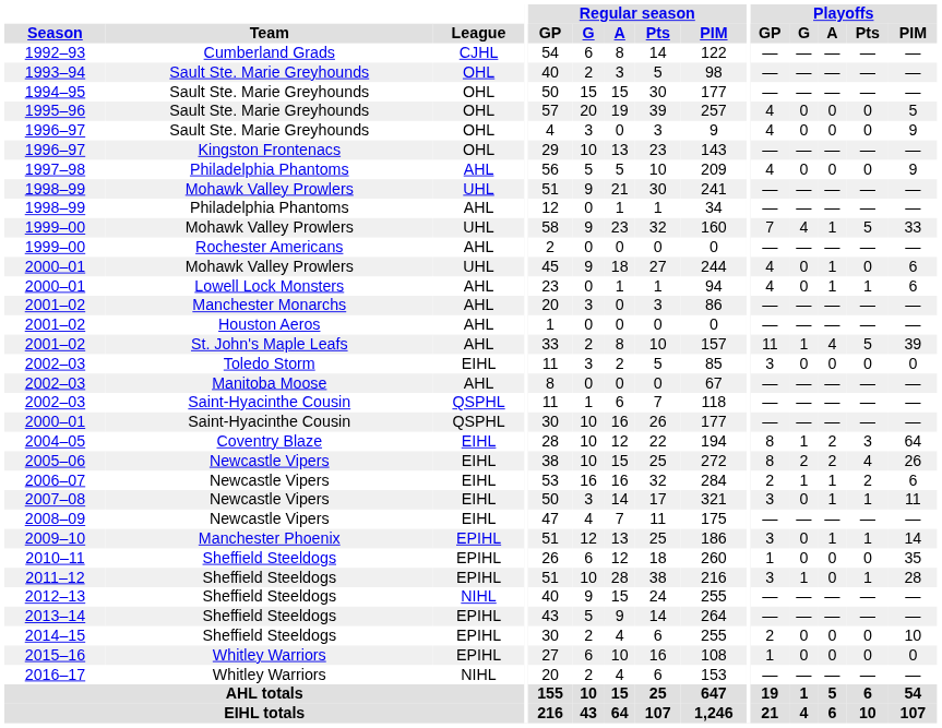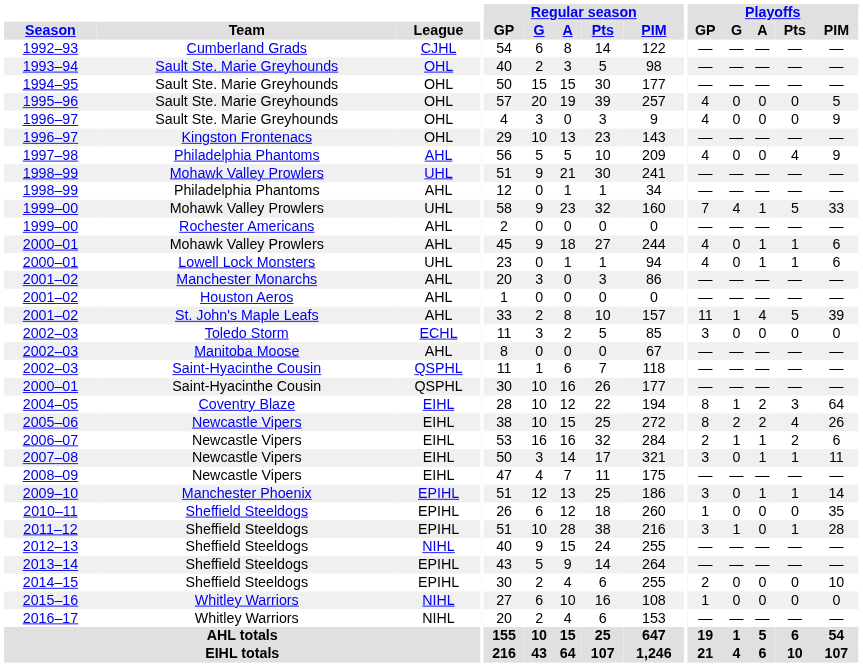 <table border="0" cellpadding="1" cellspacing="0" style="text-align:center; width:60em">
 <tr bgcolor="#e0e0e0">
 <th colspan="3" bgcolor="#ffffff"></th>
 <th rowspan="99" bgcolor="#ffffff"></th>
 <th colspan="5"><a href='#'>Regular season</a></th>
 <th rowspan="99" bgcolor="#ffffff"></th>
 <th colspan="5"><a href='#'>Playoffs</a></th>
 </tr>
 <tr bgcolor="#e0e0e0">
 <th><a href='#'>Season</a></th>
 <th>Team</th>
 <th>League</th>
 <th>GP</th>
 <th><a href='#'>G</a></th>
 <th><a href='#'>A</a></th>
 <th><a href='#'>Pts</a></th>
 <th><a href='#'>PIM</a></th>
 <th>GP</th>
 <th>G</th>
 <th>A</th>
 <th>Pts</th>
 <th>PIM</th>
 </tr>
 <tr>
 <td><a href='#'>1992–93</a></td>
 <td><a href='#'>Cumberland Grads</a></td>
 <td><a href='#'>CJHL</a></td>
 <td>54</td>
 <td>6</td>
 <td>8</td>
 <td>14</td>
 <td>122</td>
 <td>—</td>
 <td>—</td>
 <td>—</td>
 <td>—</td>
 <td>—</td>
 </tr>
 <tr bgcolor="#f0f0f0">
 <td><a href='#'>1993–94</a></td>
 <td><a href='#'>Sault Ste. Marie Greyhounds</a></td>
 <td><a href='#'>OHL</a></td>
 <td>40</td>
 <td>2</td>
 <td>3</td>
 <td>5</td>
 <td>98</td>
 <td>—</td>
 <td>—</td>
 <td>—</td>
 <td>—</td>
 <td>—</td>
 </tr>
 <tr>
 <td><a href='#'>1994–95</a></td>
 <td>Sault Ste. Marie Greyhounds</td>
 <td>OHL</td>
 <td>50</td>
 <td>15</td>
 <td>15</td>
 <td>30</td>
 <td>177</td>
 <td>—</td>
 <td>—</td>
 <td>—</td>
 <td>—</td>
 <td>—</td>
 </tr>
 <tr bgcolor="#f0f0f0">
 <td><a href='#'>1995–96</a></td>
 <td>Sault Ste. Marie Greyhounds</td>
 <td>OHL</td>
 <td>57</td>
 <td>20</td>
 <td>19</td>
 <td>39</td>
 <td>257</td>
 <td>4</td>
 <td>0</td>
 <td>0</td>
 <td>0</td>
 <td>5</td>
 </tr>
 <tr>
 <td><a href='#'>1996–97</a></td>
 <td>Sault Ste. Marie Greyhounds</td>
 <td>OHL</td>
 <td>4</td>
 <td>3</td>
 <td>0</td>
 <td>3</td>
 <td>9</td>
 <td>4</td>
 <td>0</td>
 <td>0</td>
 <td>0</td>
 <td>9</td>
 </tr>
 <tr bgcolor="#f0f0f0">
 <td><a href='#'>1996–97</a></td>
 <td><a href='#'>Kingston Frontenacs</a></td>
 <td>OHL</td>
 <td>29</td>
 <td>10</td>
 <td>13</td>
 <td>23</td>
 <td>143</td>
 <td>—</td>
 <td>—</td>
 <td>—</td>
 <td>—</td>
 <td>—</td>
 </tr>
 <tr>
 <td><a href='#'>1997–98</a></td>
 <td><a href='#'>Philadelphia Phantoms</a></td>
 <td><a href='#'>AHL</a></td>
 <td>56</td>
 <td>5</td>
 <td>5</td>
 <td>10</td>
 <td>209</td>
 <td>4</td>
 <td>0</td>
 <td>0</td>
-<td>0</td>
+<td>4</td>
 <td>9</td>
 </tr>
 <tr bgcolor="#f0f0f0">
 <td><a href='#'>1998–99</a></td>
 <td><a href='#'>Mohawk Valley Prowlers</a></td>
 <td><a href='#'>UHL</a></td>
 <td>51</td>
 <td>9</td>
 <td>21</td>
 <td>30</td>
 <td>241</td>
 <td>—</td>
 <td>—</td>
 <td>—</td>
 <td>—</td>
 <td>—</td>
 </tr>
 <tr>
 <td><a href='#'>1998–99</a></td>
 <td>Philadelphia Phantoms</td>
 <td>AHL</td>
 <td>12</td>
 <td>0</td>
 <td>1</td>
 <td>1</td>
 <td>34</td>
 <td>—</td>
 <td>—</td>
 <td>—</td>
 <td>—</td>
 <td>—</td>
 </tr>
 <tr bgcolor="#f0f0f0">
 <td><a href='#'>1999–00</a></td>
 <td>Mohawk Valley Prowlers</td>
 <td>UHL</td>
 <td>58</td>
 <td>9</td>
 <td>23</td>
 <td>32</td>
 <td>160</td>
 <td>7</td>
 <td>4</td>
 <td>1</td>
 <td>5</td>
 <td>33</td>
 </tr>
 <tr>
 <td><a href='#'>1999–00</a></td>
 <td><a href='#'>Rochester Americans</a></td>
 <td>AHL</td>
 <td>2</td>
 <td>0</td>
 <td>0</td>
 <td>0</td>
 <td>0</td>
 <td>—</td>
 <td>—</td>
 <td>—</td>
 <td>—</td>
 <td>—</td>
 </tr>
 <tr bgcolor="#f0f0f0">
 <td><a href='#'>2000–01</a></td>
 <td>Mohawk Valley Prowlers</td>
-<td>UHL</td>
+<td>AHL</td>
 <td>45</td>
 <td>9</td>
 <td>18</td>
 <td>27</td>
 <td>244</td>
 <td>4</td>
 <td>0</td>
 <td>1</td>
-<td>0</td>
+<td>1</td>
 <td>6</td>
 </tr>
 <tr>
 <td><a href='#'>2000–01</a></td>
 <td><a href='#'>Lowell Lock Monsters</a></td>
-<td>AHL</td>
+<td>UHL</td>
 <td>23</td>
 <td>0</td>
 <td>1</td>
 <td>1</td>
 <td>94</td>
 <td>4</td>
 <td>0</td>
 <td>1</td>
 <td>1</td>
 <td>6</td>
 </tr>
 <tr bgcolor="#f0f0f0">
 <td><a href='#'>2001–02</a></td>
 <td><a href='#'>Manchester Monarchs</a></td>
 <td>AHL</td>
 <td>20</td>
 <td>3</td>
 <td>0</td>
 <td>3</td>
 <td>86</td>
 <td>—</td>
 <td>—</td>
 <td>—</td>
 <td>—</td>
 <td>—</td>
 </tr>
 <tr>
 <td><a href='#'>2001–02</a></td>
 <td><a href='#'>Houston Aeros</a></td>
 <td>AHL</td>
 <td>1</td>
 <td>0</td>
 <td>0</td>
 <td>0</td>
 <td>0</td>
 <td>—</td>
 <td>—</td>
 <td>—</td>
 <td>—</td>
 <td>—</td>
 </tr>
 <tr bgcolor="#f0f0f0">
 <td><a href='#'>2001–02</a></td>
 <td><a href='#'>St. John's Maple Leafs</a></td>
 <td>AHL</td>
 <td>33</td>
 <td>2</td>
 <td>8</td>
 <td>10</td>
 <td>157</td>
 <td>11</td>
 <td>1</td>
 <td>4</td>
 <td>5</td>
 <td>39</td>
 </tr>
 <tr>
 <td><a href='#'>2002–03</a></td>
 <td><a href='#'>Toledo Storm</a></td>
-<td>EIHL</td>
+<td><a href='#'>ECHL</a></td>
 <td>11</td>
 <td>3</td>
 <td>2</td>
 <td>5</td>
 <td>85</td>
 <td>3</td>
 <td>0</td>
 <td>0</td>
 <td>0</td>
 <td>0</td>
 </tr>
 <tr bgcolor="#f0f0f0">
 <td><a href='#'>2002–03</a></td>
 <td><a href='#'>Manitoba Moose</a></td>
 <td>AHL</td>
 <td>8</td>
 <td>0</td>
 <td>0</td>
 <td>0</td>
 <td>67</td>
 <td>—</td>
 <td>—</td>
 <td>—</td>
 <td>—</td>
 <td>—</td>
 </tr>
 <tr>
 <td><a href='#'>2002–03</a></td>
 <td><a href='#'>Saint-Hyacinthe Cousin</a></td>
 <td><a href='#'>QSPHL</a></td>
 <td>11</td>
 <td>1</td>
 <td>6</td>
 <td>7</td>
 <td>118</td>
 <td>—</td>
 <td>—</td>
 <td>—</td>
 <td>—</td>
 <td>—</td>
 </tr>
 <tr bgcolor="#f0f0f0">
 <td><a href='#'>2000–01</a></td>
 <td>Saint-Hyacinthe Cousin</td>
 <td>QSPHL</td>
 <td>30</td>
 <td>10</td>
 <td>16</td>
 <td>26</td>
 <td>177</td>
 <td>—</td>
 <td>—</td>
 <td>—</td>
 <td>—</td>
 <td>—</td>
 </tr>
 <tr>
 <td><a href='#'>2004–05</a></td>
 <td><a href='#'>Coventry Blaze</a></td>
 <td><a href='#'>EIHL</a></td>
 <td>28</td>
 <td>10</td>
 <td>12</td>
 <td>22</td>
 <td>194</td>
 <td>8</td>
 <td>1</td>
 <td>2</td>
 <td>3</td>
 <td>64</td>
 </tr>
 <tr bgcolor="#f0f0f0">
 <td><a href='#'>2005–06</a></td>
 <td><a href='#'>Newcastle Vipers</a></td>
 <td>EIHL</td>
 <td>38</td>
 <td>10</td>
 <td>15</td>
 <td>25</td>
 <td>272</td>
 <td>8</td>
 <td>2</td>
 <td>2</td>
 <td>4</td>
 <td>26</td>
 </tr>
 <tr>
 <td><a href='#'>2006–07</a></td>
 <td>Newcastle Vipers</td>
 <td>EIHL</td>
 <td>53</td>
 <td>16</td>
 <td>16</td>
 <td>32</td>
 <td>284</td>
 <td>2</td>
 <td>1</td>
 <td>1</td>
 <td>2</td>
 <td>6</td>
 </tr>
 <tr bgcolor="#f0f0f0">
 <td><a href='#'>2007–08</a></td>
 <td>Newcastle Vipers</td>
 <td>EIHL</td>
 <td>50</td>
 <td>3</td>
 <td>14</td>
 <td>17</td>
 <td>321</td>
 <td>3</td>
 <td>0</td>
 <td>1</td>
 <td>1</td>
 <td>11</td>
 </tr>
 <tr>
 <td><a href='#'>2008–09</a></td>
 <td>Newcastle Vipers</td>
 <td>EIHL</td>
 <td>47</td>
 <td>4</td>
 <td>7</td>
 <td>11</td>
 <td>175</td>
 <td>—</td>
 <td>—</td>
 <td>—</td>
 <td>—</td>
 <td>—</td>
 </tr>
 <tr bgcolor="#f0f0f0">
 <td><a href='#'>2009–10</a></td>
 <td><a href='#'>Manchester Phoenix</a></td>
 <td><a href='#'>EPIHL</a></td>
 <td>51</td>
 <td>12</td>
 <td>13</td>
 <td>25</td>
 <td>186</td>
 <td>3</td>
 <td>0</td>
 <td>1</td>
 <td>1</td>
 <td>14</td>
 </tr>
 <tr>
 <td><a href='#'>2010–11</a></td>
 <td><a href='#'>Sheffield Steeldogs</a></td>
 <td>EPIHL</td>
 <td>26</td>
 <td>6</td>
 <td>12</td>
 <td>18</td>
 <td>260</td>
 <td>1</td>
 <td>0</td>
 <td>0</td>
 <td>0</td>
 <td>35</td>
 </tr>
 <tr bgcolor="#f0f0f0">
 <td><a href='#'>2011–12</a></td>
 <td>Sheffield Steeldogs</td>
 <td>EPIHL</td>
 <td>51</td>
 <td>10</td>
 <td>28</td>
 <td>38</td>
 <td>216</td>
 <td>3</td>
 <td>1</td>
 <td>0</td>
 <td>1</td>
 <td>28</td>
 </tr>
 <tr>
 <td><a href='#'>2012–13</a></td>
 <td>Sheffield Steeldogs</td>
 <td><a href='#'>NIHL</a></td>
 <td>40</td>
 <td>9</td>
 <td>15</td>
 <td>24</td>
 <td>255</td>
 <td>—</td>
 <td>—</td>
 <td>—</td>
 <td>—</td>
 <td>—</td>
 </tr>
 <tr bgcolor="#f0f0f0">
 <td><a href='#'>2013–14</a></td>
 <td>Sheffield Steeldogs</td>
 <td>EPIHL</td>
 <td>43</td>
 <td>5</td>
 <td>9</td>
 <td>14</td>
 <td>264</td>
 <td>—</td>
 <td>—</td>
 <td>—</td>
 <td>—</td>
 <td>—</td>
 </tr>
 <tr>
 <td><a href='#'>2014–15</a></td>
 <td>Sheffield Steeldogs</td>
 <td>EPIHL</td>
 <td>30</td>
 <td>2</td>
 <td>4</td>
 <td>6</td>
 <td>255</td>
 <td>2</td>
 <td>0</td>
 <td>0</td>
 <td>0</td>
 <td>10</td>
 </tr>
 <tr bgcolor="#f0f0f0">
 <td><a href='#'>2015–16</a></td>
 <td><a href='#'>Whitley Warriors</a></td>
-<td>EPIHL</td>
+<td><a href='#'>NIHL</a></td>
 <td>27</td>
 <td>6</td>
 <td>10</td>
 <td>16</td>
 <td>108</td>
 <td>1</td>
 <td>0</td>
 <td>0</td>
 <td>0</td>
 <td>0</td>
 </tr>
 <tr>
 <td><a href='#'>2016–17</a></td>
 <td>Whitley Warriors</td>
 <td>NIHL</td>
 <td>20</td>
 <td>2</td>
 <td>4</td>
 <td>6</td>
 <td>153</td>
 <td>—</td>
 <td>—</td>
 <td>—</td>
 <td>—</td>
 <td>—</td>
 </tr>
 <tr>
 </tr>
 <tr ALIGN="center" bgcolor="#e0e0e0">
 <th colspan="3">AHL totals</th>
 <th ALIGN="center">155</th>
 <th ALIGN="center">10</th>
 <th ALIGN="center">15</th>
 <th ALIGN="center">25</th>
 <th ALIGN="center">647</th>
 <th ALIGN="center">19</th>
 <th ALIGN="center">1</th>
 <th ALIGN="center">5</th>
 <th ALIGN="center">6</th>
 <th ALIGN="center">54</th>
 </tr>
 <tr>
 </tr>
 <tr ALIGN="center" bgcolor="#e0e0e0">
 <th colspan="3">EIHL totals</th>
 <th ALIGN="center">216</th>
 <th ALIGN="center">43</th>
 <th ALIGN="center">64</th>
 <th ALIGN="center">107</th>
 <th ALIGN="center">1,246</th>
 <th ALIGN="center">21</th>
 <th ALIGN="center">4</th>
 <th ALIGN="center">6</th>
 <th ALIGN="center">10</th>
 <th ALIGN="center">107</th>
 </tr>
 </table>
